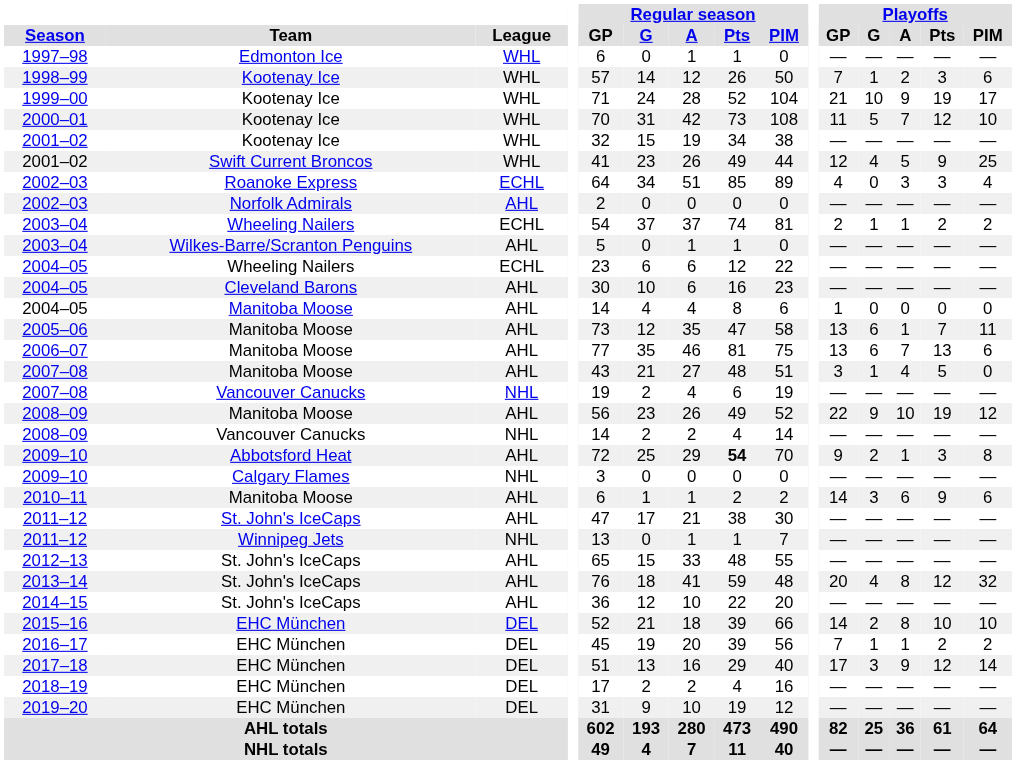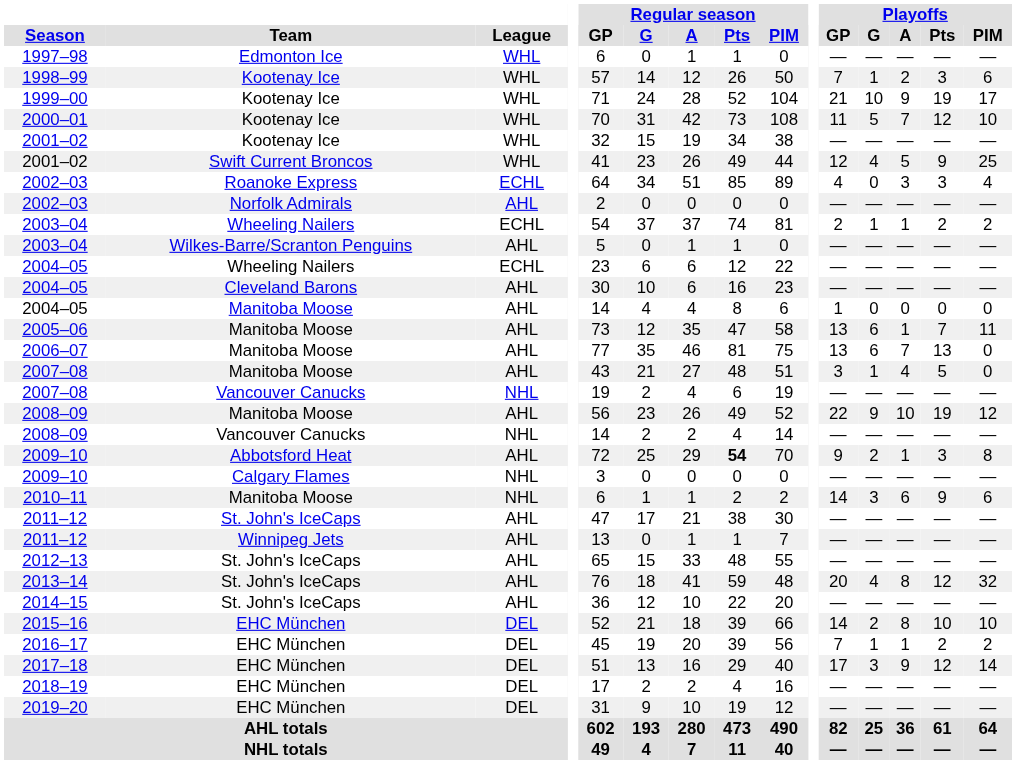 <table border="0" cellpadding="1" cellspacing="0" style="text-align:center; width:60em;">
 <tr style="background:#e0e0e0;">
 <th colspan="3"  bgcolor="#ffffff"> </th>
 <th rowspan="99" bgcolor="#ffffff"> </th>
 <th colspan="5"><a href='#'>Regular season</a></th>
 <th rowspan="99" bgcolor="#ffffff"> </th>
 <th colspan="5"><a href='#'>Playoffs</a></th>
 </tr>
 <tr style="background:#e0e0e0;">
 <th><a href='#'>Season</a></th>
 <th>Team</th>
 <th>League</th>
 <th>GP</th>
 <th><a href='#'>G</a></th>
 <th><a href='#'>A</a></th>
 <th><a href='#'>Pts</a></th>
 <th><a href='#'>PIM</a></th>
 <th>GP</th>
 <th>G</th>
 <th>A</th>
 <th>Pts</th>
 <th>PIM</th>
 </tr>
 <tr>
 <td><a href='#'>1997–98</a></td>
 <td><a href='#'>Edmonton Ice</a></td>
 <td><a href='#'>WHL</a></td>
 <td>6</td>
 <td>0</td>
 <td>1</td>
 <td>1</td>
 <td>0</td>
 <td>—</td>
 <td>—</td>
 <td>—</td>
 <td>—</td>
 <td>—</td>
 </tr>
 <tr bgcolor="#f0f0f0">
 <td><a href='#'>1998–99</a></td>
 <td><a href='#'>Kootenay Ice</a></td>
 <td>WHL</td>
 <td>57</td>
 <td>14</td>
 <td>12</td>
 <td>26</td>
 <td>50</td>
 <td>7</td>
 <td>1</td>
 <td>2</td>
 <td>3</td>
 <td>6</td>
 </tr>
 <tr>
 <td><a href='#'>1999–00</a></td>
 <td>Kootenay Ice</td>
 <td>WHL</td>
 <td>71</td>
 <td>24</td>
 <td>28</td>
 <td>52</td>
 <td>104</td>
 <td>21</td>
 <td>10</td>
 <td>9</td>
 <td>19</td>
 <td>17</td>
 </tr>
 <tr bgcolor="#f0f0f0">
 <td><a href='#'>2000–01</a></td>
 <td>Kootenay Ice</td>
 <td>WHL</td>
 <td>70</td>
 <td>31</td>
 <td>42</td>
 <td>73</td>
 <td>108</td>
 <td>11</td>
 <td>5</td>
 <td>7</td>
 <td>12</td>
 <td>10</td>
 </tr>
 <tr>
 <td><a href='#'>2001–02</a></td>
 <td>Kootenay Ice</td>
 <td>WHL</td>
 <td>32</td>
 <td>15</td>
 <td>19</td>
 <td>34</td>
 <td>38</td>
 <td>—</td>
 <td>—</td>
 <td>—</td>
 <td>—</td>
 <td>—</td>
 </tr>
 <tr bgcolor="#f0f0f0">
 <td>2001–02</td>
 <td><a href='#'>Swift Current Broncos</a></td>
 <td>WHL</td>
 <td>41</td>
 <td>23</td>
 <td>26</td>
 <td>49</td>
 <td>44</td>
 <td>12</td>
 <td>4</td>
 <td>5</td>
 <td>9</td>
 <td>25</td>
 </tr>
 <tr>
 <td><a href='#'>2002–03</a></td>
 <td><a href='#'>Roanoke Express</a></td>
 <td><a href='#'>ECHL</a></td>
 <td>64</td>
 <td>34</td>
 <td>51</td>
 <td>85</td>
 <td>89</td>
 <td>4</td>
 <td>0</td>
 <td>3</td>
 <td>3</td>
 <td>4</td>
 </tr>
 <tr bgcolor="#f0f0f0">
 <td><a href='#'>2002–03</a></td>
 <td><a href='#'>Norfolk Admirals</a></td>
 <td><a href='#'>AHL</a></td>
 <td>2</td>
 <td>0</td>
 <td>0</td>
 <td>0</td>
 <td>0</td>
 <td>—</td>
 <td>—</td>
 <td>—</td>
 <td>—</td>
 <td>—</td>
 </tr>
 <tr>
 <td><a href='#'>2003–04</a></td>
 <td><a href='#'>Wheeling Nailers</a></td>
 <td>ECHL</td>
 <td>54</td>
 <td>37</td>
 <td>37</td>
 <td>74</td>
 <td>81</td>
 <td>2</td>
 <td>1</td>
 <td>1</td>
 <td>2</td>
 <td>2</td>
 </tr>
 <tr bgcolor="#f0f0f0">
 <td><a href='#'>2003–04</a></td>
 <td><a href='#'>Wilkes-Barre/Scranton Penguins</a></td>
 <td>AHL</td>
 <td>5</td>
 <td>0</td>
 <td>1</td>
 <td>1</td>
 <td>0</td>
 <td>—</td>
 <td>—</td>
 <td>—</td>
 <td>—</td>
 <td>—</td>
 </tr>
 <tr>
 <td><a href='#'>2004–05</a></td>
 <td>Wheeling Nailers</td>
 <td>ECHL</td>
 <td>23</td>
 <td>6</td>
 <td>6</td>
 <td>12</td>
 <td>22</td>
 <td>—</td>
 <td>—</td>
 <td>—</td>
 <td>—</td>
 <td>—</td>
 </tr>
 <tr bgcolor="#f0f0f0">
 <td><a href='#'>2004–05</a></td>
 <td><a href='#'>Cleveland Barons</a></td>
 <td>AHL</td>
 <td>30</td>
 <td>10</td>
 <td>6</td>
 <td>16</td>
 <td>23</td>
 <td>—</td>
 <td>—</td>
 <td>—</td>
 <td>—</td>
 <td>—</td>
 </tr>
 <tr>
 <td>2004–05</td>
 <td><a href='#'>Manitoba Moose</a></td>
 <td>AHL</td>
 <td>14</td>
 <td>4</td>
 <td>4</td>
 <td>8</td>
 <td>6</td>
 <td>1</td>
 <td>0</td>
 <td>0</td>
 <td>0</td>
 <td>0</td>
 </tr>
 <tr bgcolor="#f0f0f0">
 <td><a href='#'>2005–06</a></td>
 <td>Manitoba Moose</td>
 <td>AHL</td>
 <td>73</td>
 <td>12</td>
 <td>35</td>
 <td>47</td>
 <td>58</td>
 <td>13</td>
 <td>6</td>
 <td>1</td>
 <td>7</td>
 <td>11</td>
 </tr>
 <tr>
 <td><a href='#'>2006–07</a></td>
 <td>Manitoba Moose</td>
 <td>AHL</td>
 <td>77</td>
 <td>35</td>
 <td>46</td>
 <td>81</td>
 <td>75</td>
 <td>13</td>
 <td>6</td>
 <td>7</td>
 <td>13</td>
-<td>6</td>
+<td>0</td>
 </tr>
 <tr bgcolor="#f0f0f0">
 <td><a href='#'>2007–08</a></td>
 <td>Manitoba Moose</td>
 <td>AHL</td>
 <td>43</td>
 <td>21</td>
 <td>27</td>
 <td>48</td>
 <td>51</td>
 <td>3</td>
 <td>1</td>
 <td>4</td>
 <td>5</td>
 <td>0</td>
 </tr>
 <tr>
 <td><a href='#'>2007–08</a></td>
 <td><a href='#'>Vancouver Canucks</a></td>
 <td><a href='#'>NHL</a></td>
 <td>19</td>
 <td>2</td>
 <td>4</td>
 <td>6</td>
 <td>19</td>
 <td>—</td>
 <td>—</td>
 <td>—</td>
 <td>—</td>
 <td>—</td>
 </tr>
 <tr bgcolor="#f0f0f0">
 <td><a href='#'>2008–09</a></td>
 <td>Manitoba Moose</td>
 <td>AHL</td>
 <td>56</td>
 <td>23</td>
 <td>26</td>
 <td>49</td>
 <td>52</td>
 <td>22</td>
 <td>9</td>
 <td>10</td>
 <td>19</td>
 <td>12</td>
 </tr>
 <tr>
 <td><a href='#'>2008–09</a></td>
 <td>Vancouver Canucks</td>
 <td>NHL</td>
 <td>14</td>
 <td>2</td>
 <td>2</td>
 <td>4</td>
 <td>14</td>
 <td>—</td>
 <td>—</td>
 <td>—</td>
 <td>—</td>
 <td>—</td>
 </tr>
 <tr bgcolor="#f0f0f0">
 <td><a href='#'>2009–10</a></td>
 <td><a href='#'>Abbotsford Heat</a></td>
 <td>AHL</td>
 <td>72</td>
 <td>25</td>
 <td>29</td>
 <td><strong>54</strong></td>
 <td>70</td>
 <td>9</td>
 <td>2</td>
 <td>1</td>
 <td>3</td>
 <td>8</td>
 </tr>
 <tr>
 <td><a href='#'>2009–10</a></td>
 <td><a href='#'>Calgary Flames</a></td>
 <td>NHL</td>
 <td>3</td>
 <td>0</td>
 <td>0</td>
 <td>0</td>
 <td>0</td>
 <td>—</td>
 <td>—</td>
 <td>—</td>
 <td>—</td>
 <td>—</td>
 </tr>
 <tr bgcolor="#f0f0f0">
 <td><a href='#'>2010–11</a></td>
 <td>Manitoba Moose</td>
-<td>AHL</td>
+<td>NHL</td>
 <td>6</td>
 <td>1</td>
 <td>1</td>
 <td>2</td>
 <td>2</td>
 <td>14</td>
 <td>3</td>
 <td>6</td>
 <td>9</td>
 <td>6</td>
 </tr>
 <tr>
 <td><a href='#'>2011–12</a></td>
 <td><a href='#'>St. John's IceCaps</a></td>
 <td>AHL</td>
 <td>47</td>
 <td>17</td>
 <td>21</td>
 <td>38</td>
 <td>30</td>
 <td>—</td>
 <td>—</td>
 <td>—</td>
 <td>—</td>
 <td>—</td>
 </tr>
 <tr bgcolor="#f0f0f0">
 <td><a href='#'>2011–12</a></td>
 <td><a href='#'>Winnipeg Jets</a></td>
-<td>NHL</td>
+<td>AHL</td>
 <td>13</td>
 <td>0</td>
 <td>1</td>
 <td>1</td>
 <td>7</td>
 <td>—</td>
 <td>—</td>
 <td>—</td>
 <td>—</td>
 <td>—</td>
 </tr>
 <tr>
 <td><a href='#'>2012–13</a></td>
 <td>St. John's IceCaps</td>
 <td>AHL</td>
 <td>65</td>
 <td>15</td>
 <td>33</td>
 <td>48</td>
 <td>55</td>
 <td>—</td>
 <td>—</td>
 <td>—</td>
 <td>—</td>
 <td>—</td>
 </tr>
 <tr bgcolor="#f0f0f0">
 <td><a href='#'>2013–14</a></td>
 <td>St. John's IceCaps</td>
 <td>AHL</td>
 <td>76</td>
 <td>18</td>
 <td>41</td>
 <td>59</td>
 <td>48</td>
 <td>20</td>
 <td>4</td>
 <td>8</td>
 <td>12</td>
 <td>32</td>
 </tr>
 <tr>
 <td><a href='#'>2014–15</a></td>
 <td>St. John's IceCaps</td>
 <td>AHL</td>
 <td>36</td>
 <td>12</td>
 <td>10</td>
 <td>22</td>
 <td>20</td>
 <td>—</td>
 <td>—</td>
 <td>—</td>
 <td>—</td>
 <td>—</td>
 </tr>
 <tr bgcolor="#f0f0f0">
 <td><a href='#'>2015–16</a></td>
 <td><a href='#'>EHC München</a></td>
 <td><a href='#'>DEL</a></td>
 <td>52</td>
 <td>21</td>
 <td>18</td>
 <td>39</td>
 <td>66</td>
 <td>14</td>
 <td>2</td>
 <td>8</td>
 <td>10</td>
 <td>10</td>
 </tr>
 <tr>
 <td><a href='#'>2016–17</a></td>
 <td>EHC München</td>
 <td>DEL</td>
 <td>45</td>
 <td>19</td>
 <td>20</td>
 <td>39</td>
 <td>56</td>
 <td>7</td>
 <td>1</td>
 <td>1</td>
 <td>2</td>
 <td>2</td>
 </tr>
 <tr bgcolor="#f0f0f0">
 <td><a href='#'>2017–18</a></td>
 <td>EHC München</td>
 <td>DEL</td>
 <td>51</td>
 <td>13</td>
 <td>16</td>
 <td>29</td>
 <td>40</td>
 <td>17</td>
 <td>3</td>
 <td>9</td>
 <td>12</td>
 <td>14</td>
 </tr>
 <tr>
 <td><a href='#'>2018–19</a></td>
 <td>EHC München</td>
 <td>DEL</td>
 <td>17</td>
 <td>2</td>
 <td>2</td>
 <td>4</td>
 <td>16</td>
 <td>—</td>
 <td>—</td>
 <td>—</td>
 <td>—</td>
 <td>—</td>
 </tr>
 <tr bgcolor="#f0f0f0">
 <td><a href='#'>2019–20</a></td>
 <td>EHC München</td>
 <td>DEL</td>
 <td>31</td>
 <td>9</td>
 <td>10</td>
 <td>19</td>
 <td>12</td>
 <td>—</td>
 <td>—</td>
 <td>—</td>
 <td>—</td>
 <td>—</td>
 </tr>
 <tr bgcolor="#e0e0e0">
 <th colspan="3">AHL totals</th>
 <th>602</th>
 <th>193</th>
 <th>280</th>
 <th>473</th>
 <th>490</th>
 <th>82</th>
 <th>25</th>
 <th>36</th>
 <th>61</th>
 <th>64</th>
 </tr>
 <tr bgcolor="#e0e0e0">
 <th colspan="3">NHL totals</th>
 <th>49</th>
 <th>4</th>
 <th>7</th>
 <th>11</th>
 <th>40</th>
 <th>—</th>
 <th>—</th>
 <th>—</th>
 <th>—</th>
 <th>—</th>
 </tr>
 </table>
